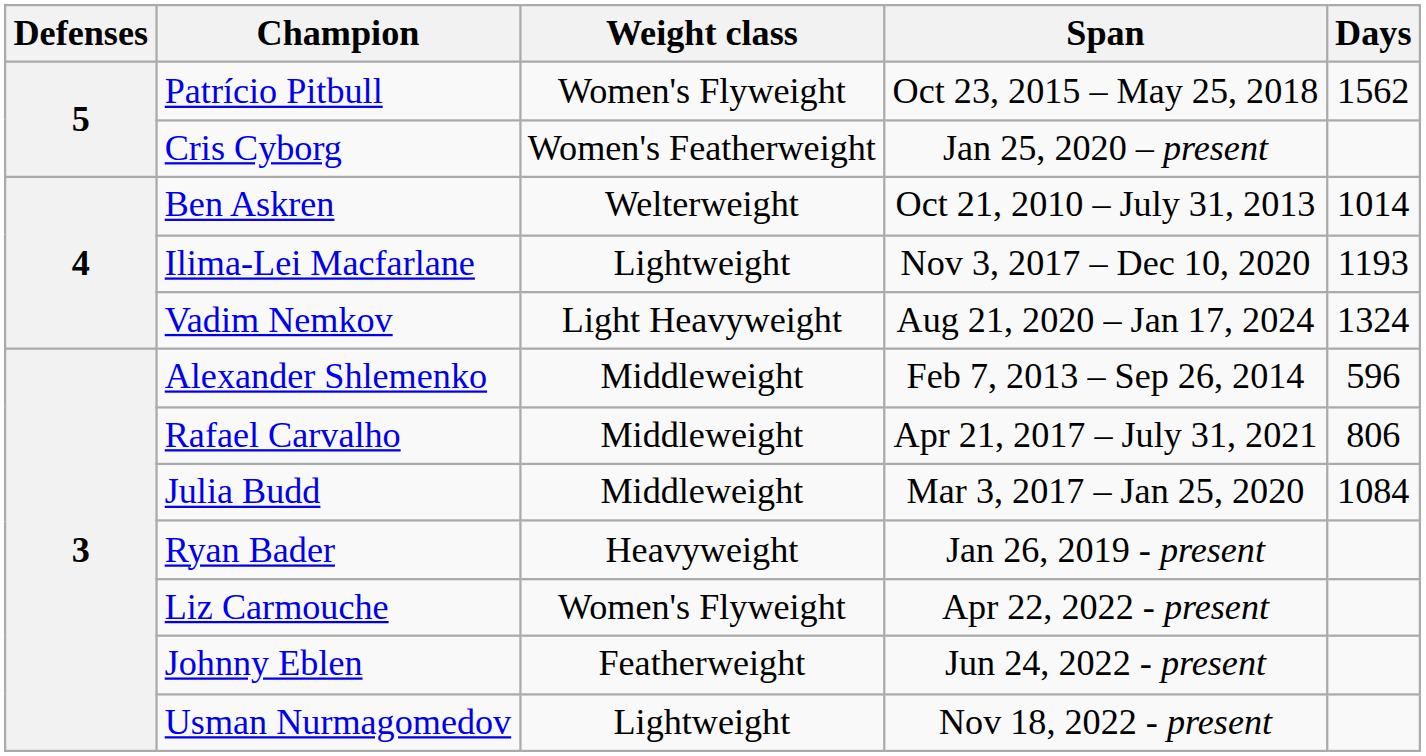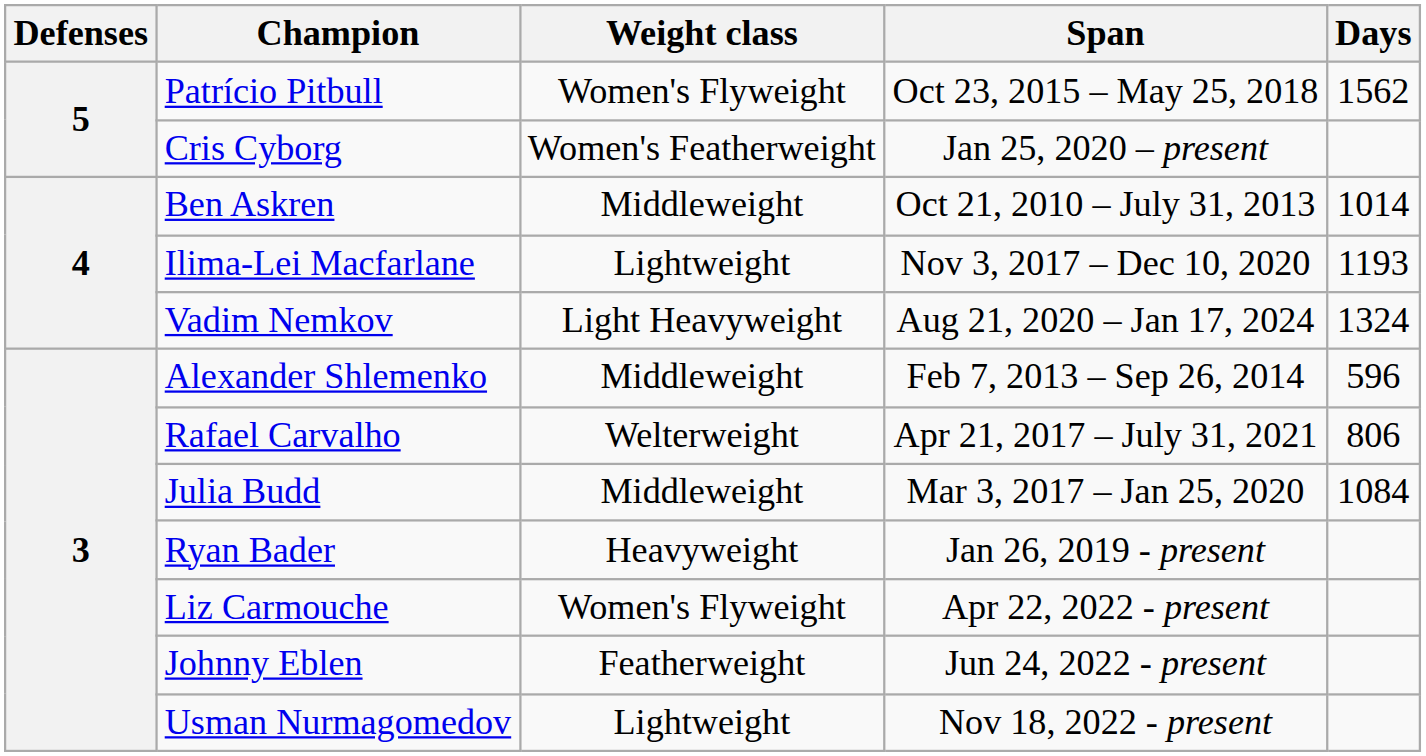 <table class="wikitable">
 <tr>
 <th>Defenses</th>
 <th>Champion</th>
 <th>Weight class</th>
 <th>Span</th>
 <th>Days</th>
 </tr>
 <tr>
 <th rowspan=2>5</th>
 <td> <a href='#'>Patrício Pitbull</a></td>
 <td align=center>Women's Flyweight</td>
 <td align=center>Oct 23, 2015 – May 25, 2018</td>
 <td align=center>1562</td>
 </tr>
 <tr>
 <td> <a href='#'>Cris Cyborg</a></td>
 <td align=center>Women's Featherweight</td>
 <td align=center>Jan 25, 2020 – <em>present</em></td>
 <td align=center><em></em></td>
 </tr>
 <tr>
 <th rowspan=3>4</th>
 <td> <a href='#'>Ben Askren</a></td>
-<td align=center>Welterweight</td>
+<td align=center>Middleweight</td>
 <td align=center>Oct 21, 2010 – July 31, 2013</td>
 <td align=center>1014</td>
 </tr>
 <tr>
 <td> <a href='#'>Ilima-Lei Macfarlane</a></td>
 <td align=center>Lightweight</td>
 <td align=center>Nov 3, 2017 – Dec 10, 2020</td>
 <td align=center>1193</td>
 </tr>
 <tr>
 <td> <a href='#'>Vadim Nemkov</a></td>
 <td align=center>Light Heavyweight</td>
 <td align=center>Aug 21, 2020 – Jan 17, 2024</td>
 <td align=center>1324</td>
 </tr>
 <tr>
 <th rowspan=8>3</th>
 <td> <a href='#'>Alexander Shlemenko</a></td>
 <td align=center>Middleweight</td>
 <td align=center>Feb 7, 2013 – Sep 26, 2014</td>
 <td align=center>596</td>
 </tr>
 <tr>
 <td> <a href='#'>Rafael Carvalho</a></td>
-<td align=center>Middleweight</td>
+<td align=center>Welterweight</td>
 <td align=center>Apr 21, 2017 – July 31, 2021</td>
 <td align=center>806</td>
 </tr>
 <tr>
 <td> <a href='#'>Julia Budd</a></td>
 <td align=center>Middleweight</td>
 <td align=center>Mar 3, 2017 – Jan 25, 2020</td>
 <td align=center>1084</td>
 </tr>
 <tr>
 <td> <a href='#'>Ryan Bader</a></td>
 <td align=center>Heavyweight</td>
 <td align=center>Jan 26, 2019 - <em>present</em></td>
 <td align=center><em></em></td>
 </tr>
 <tr>
 <td> <a href='#'>Liz Carmouche</a></td>
 <td align=center>Women's Flyweight</td>
 <td align=center>Apr 22, 2022 - <em>present</em></td>
 <td align=center><em></em></td>
 </tr>
 <tr>
 <td> <a href='#'>Johnny Eblen</a></td>
 <td align=center>Featherweight</td>
 <td align=center>Jun 24, 2022 - <em>present</em></td>
 <td align=center><em></em></td>
 </tr>
 <tr>
 <td> <a href='#'>Usman Nurmagomedov</a></td>
 <td align=center>Lightweight</td>
 <td align=center>Nov 18, 2022 - <em>present</em></td>
 <td align=center><em></em></td>
 </tr>
 </table>
